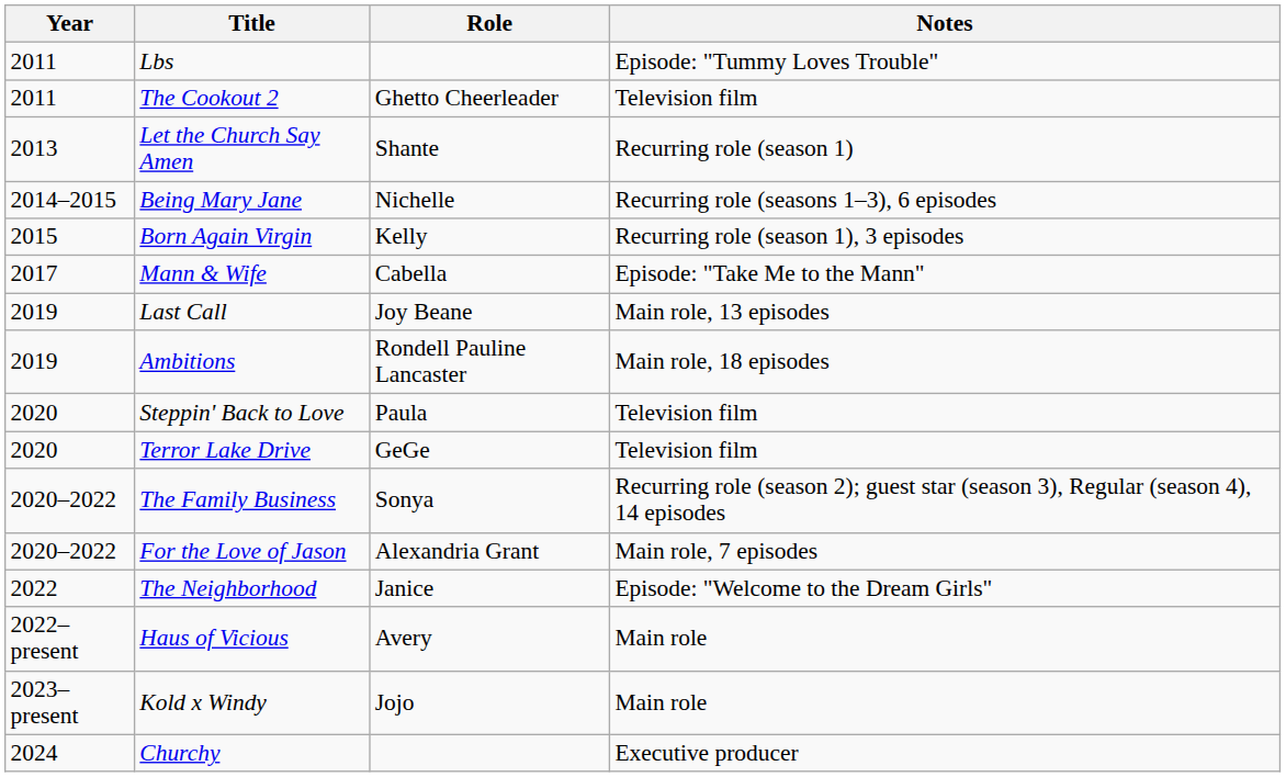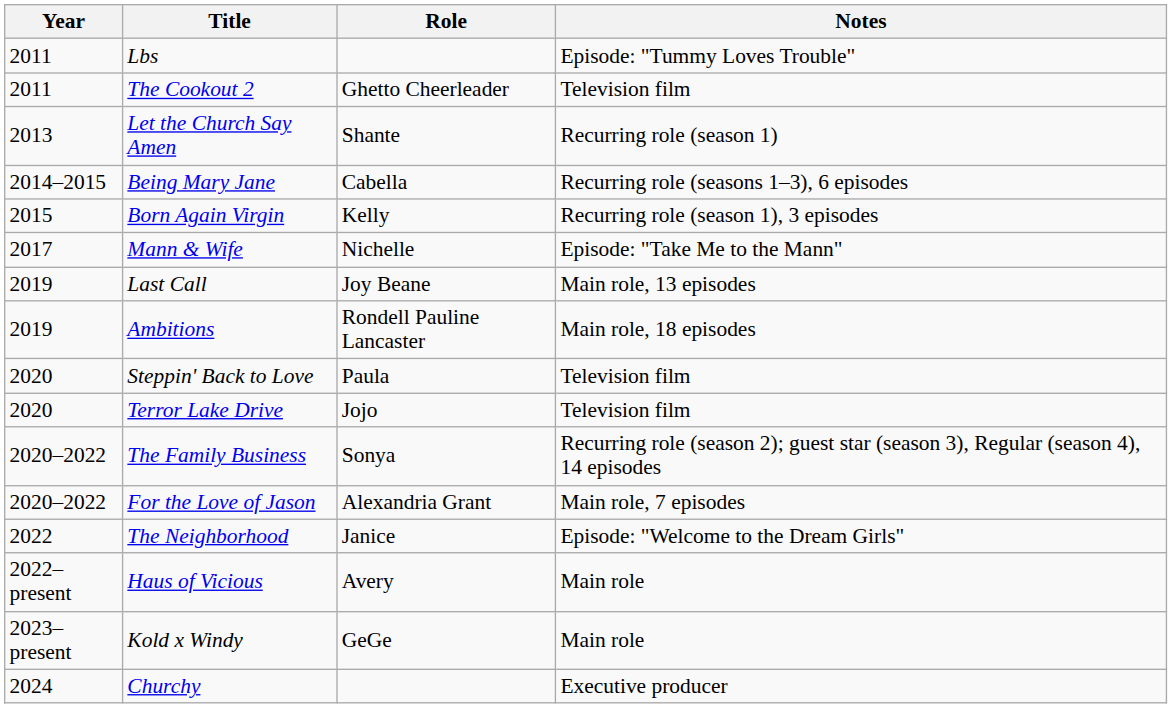 <table class="wikitable sortable">
 <tr>
 <th>Year</th>
 <th>Title</th>
 <th>Role</th>
 <th class="unsortable">Notes</th>
 </tr>
 <tr>
 <td>2011</td>
 <td><em>Lbs</em></td>
 <td></td>
 <td>Episode: "Tummy Loves Trouble"</td>
 </tr>
 <tr>
 <td>2011</td>
 <td><em><a href='#'>The Cookout 2</a></em></td>
 <td>Ghetto Cheerleader</td>
 <td>Television film</td>
 </tr>
 <tr>
 <td>2013</td>
 <td><em><a href='#'>Let the Church Say Amen</a></em></td>
 <td>Shante</td>
 <td>Recurring role (season 1)</td>
 </tr>
 <tr>
 <td>2014–2015</td>
 <td><em><a href='#'>Being Mary Jane</a></em></td>
-<td>Nichelle</td>
+<td>Cabella</td>
 <td>Recurring role (seasons 1–3), 6 episodes</td>
 </tr>
 <tr>
 <td>2015</td>
 <td><em><a href='#'>Born Again Virgin</a></em></td>
 <td>Kelly</td>
 <td>Recurring role (season 1), 3 episodes</td>
 </tr>
 <tr>
 <td>2017</td>
 <td><em><a href='#'>Mann & Wife</a></em></td>
-<td>Cabella</td>
+<td>Nichelle</td>
 <td>Episode: "Take Me to the Mann"</td>
 </tr>
 <tr>
 <td>2019</td>
 <td><em>Last Call</em></td>
 <td>Joy Beane</td>
 <td>Main role, 13 episodes</td>
 </tr>
 <tr>
 <td>2019</td>
 <td><em><a href='#'>Ambitions</a></em></td>
 <td>Rondell Pauline Lancaster</td>
 <td>Main role, 18 episodes</td>
 </tr>
 <tr>
 <td>2020</td>
 <td><em>Steppin' Back to Love</em></td>
 <td>Paula</td>
 <td>Television film</td>
 </tr>
 <tr>
 <td>2020</td>
 <td><em><a href='#'>Terror Lake Drive</a></em></td>
-<td>GeGe</td>
+<td>Jojo</td>
 <td>Television film</td>
 </tr>
 <tr>
 <td>2020–2022</td>
 <td><em><a href='#'>The Family Business</a></em></td>
 <td>Sonya</td>
 <td>Recurring role (season 2); guest star (season 3), Regular (season 4), 14 episodes</td>
 </tr>
 <tr>
 <td>2020–2022</td>
 <td><em><a href='#'>For the Love of Jason</a></em></td>
 <td>Alexandria Grant</td>
 <td>Main role, 7 episodes</td>
 </tr>
 <tr>
 <td>2022</td>
 <td><em><a href='#'>The Neighborhood</a></em></td>
 <td>Janice</td>
 <td>Episode: "Welcome to the Dream Girls"</td>
 </tr>
 <tr>
 <td>2022–present</td>
 <td><em><a href='#'>Haus of Vicious</a></em></td>
 <td>Avery</td>
 <td>Main role</td>
 </tr>
 <tr>
 <td>2023–present</td>
 <td><em>Kold x Windy</em></td>
-<td>Jojo</td>
+<td>GeGe</td>
 <td>Main role</td>
 </tr>
 <tr>
 <td>2024</td>
 <td><em><a href='#'>Churchy</a></em></td>
 <td></td>
 <td>Executive producer</td>
 </tr>
 </table>
